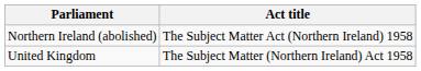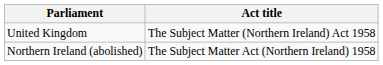 <table class="wikitable">
 <tr>
 <th>Parliament</th>
 <th>Act title</th>
 </tr>
 <tr>
+<td>United Kingdom</td>
+<td>The Subject Matter (Northern Ireland) Act 1958</td>
+</tr>
+<tr>
 <td>Northern Ireland (abolished)</td>
 <td>The Subject Matter Act (Northern Ireland) 1958</td>
 </tr>
-<tr>
-<td>United Kingdom</td>
-<td>The Subject Matter (Northern Ireland) Act 1958</td>
-</tr>
 </table>
